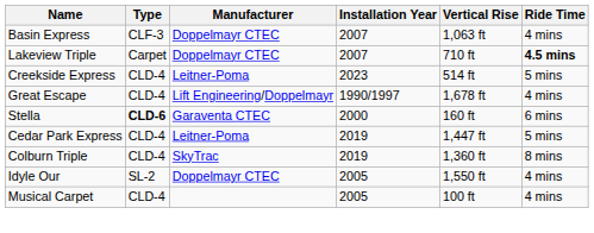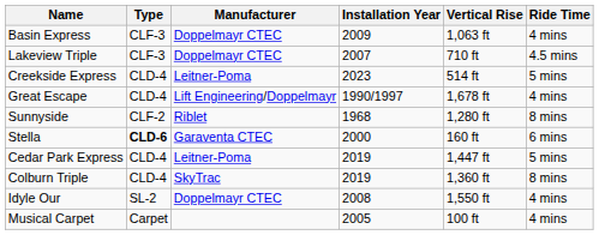 <table class="wikitable">
 <tr>
 <th>Name</th>
 <th>Type</th>
 <th>Manufacturer</th>
 <th>Installation Year</th>
 <th>Vertical Rise</th>
 <th>Ride Time</th>
 </tr>
 <tr>
 <td>Basin Express</td>
 <td>CLF-3</td>
 <td><a href='#'>Doppelmayr CTEC</a></td>
-<td>2007</td>
+<td>2009</td>
 <td>1,063 ft</td>
 <td>4 mins</td>
 </tr>
 <tr>
 <td>Lakeview Triple</td>
-<td>Carpet</td>
+<td>CLF-3</td>
 <td><a href='#'>Doppelmayr CTEC</a></td>
 <td>2007</td>
 <td>710 ft</td>
-<td><strong>4.5 mins</strong></td>
+<td>4.5 mins</td>
 </tr>
 <tr>
 <td>Creekside Express</td>
 <td>CLD-4</td>
 <td><a href='#'>Leitner-Poma</a></td>
 <td>2023</td>
 <td>514 ft</td>
 <td>5 mins</td>
 </tr>
 <tr>
 <td>Great Escape</td>
 <td>CLD-4</td>
 <td><a href='#'>Lift Engineering</a>/<a href='#'>Doppelmayr</a></td>
 <td>1990/1997</td>
 <td>1,678 ft</td>
 <td>4 mins</td>
+</tr>
+<tr>
+<td>Sunnyside</td>
+<td>CLF-2</td>
+<td><a href='#'>Riblet</a></td>
+<td>1968</td>
+<td>1,280 ft</td>
+<td>8 mins</td>
 </tr>
 <tr>
 <td>Stella</td>
 <td><strong>CLD-6</strong></td>
 <td><a href='#'>Garaventa CTEC</a></td>
 <td>2000</td>
 <td>160 ft</td>
 <td>6 mins</td>
 </tr>
 <tr>
 <td>Cedar Park Express</td>
 <td>CLD-4</td>
 <td><a href='#'>Leitner-Poma</a></td>
 <td>2019</td>
 <td>1,447 ft</td>
 <td>5 mins</td>
 </tr>
 <tr>
 <td>Colburn Triple</td>
 <td>CLD-4</td>
 <td><a href='#'>SkyTrac</a></td>
 <td>2019</td>
 <td>1,360 ft</td>
 <td>8 mins</td>
 </tr>
 <tr>
 <td>Idyle Our</td>
 <td>SL-2</td>
 <td><a href='#'>Doppelmayr CTEC</a></td>
-<td>2005</td>
+<td>2008</td>
 <td>1,550 ft</td>
 <td>4 mins</td>
 </tr>
 <tr>
 <td>Musical Carpet</td>
-<td>CLD-4</td>
+<td>Carpet</td>
 <td></td>
 <td>2005</td>
 <td>100 ft</td>
 <td>4 mins</td>
 </tr>
 </table>
